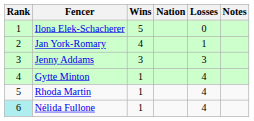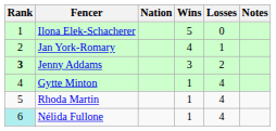 <table class="wikitable sortable" style="text-align: center;">
 <tr>
 <th>Rank</th>
 <th>Fencer</th>
+<th>Nation</th>
 <th>Wins</th>
-<th>Nation</th>
 <th>Losses</th>
 <th>Notes</th>
 </tr>
 <tr style="background:#cfc;">
 <td>1</td>
 <td align=left><a href='#'>Ilona Elek-Schacherer</a></td>
+<td align=left></td>
 <td>5</td>
-<td align=left></td>
 <td>0</td>
 <td></td>
 </tr>
 <tr style="background:#cfc;">
 <td>2</td>
 <td align=left><a href='#'>Jan York-Romary</a></td>
+<td align=left></td>
 <td>4</td>
-<td align=left></td>
 <td>1</td>
 <td></td>
 </tr>
 <tr style="background:#cfc;">
-<td>3</td>
+<td><strong>3</strong></td>
 <td align=left><a href='#'>Jenny Addams</a></td>
-<td>3</td>
 <td align=left></td>
 <td>3</td>
+<td>2</td>
 <td></td>
 </tr>
 <tr style="background:#cfc;">
 <td>4</td>
 <td align=left><a href='#'>Gytte Minton</a></td>
+<td align=left></td>
 <td>1</td>
-<td align=left></td>
 <td>4</td>
 <td></td>
 </tr>
 <tr>
 <td>5</td>
 <td align=left><a href='#'>Rhoda Martin</a></td>
+<td align=left></td>
 <td>1</td>
-<td align=left></td>
 <td>4</td>
 <td></td>
 </tr>
 <tr>
 <td style="background: paleturquoise;">6</td>
 <td align=left><a href='#'>Nélida Fullone</a></td>
+<td align=left></td>
 <td>1</td>
-<td align=left></td>
 <td>4</td>
 <td></td>
 </tr>
 </table>
